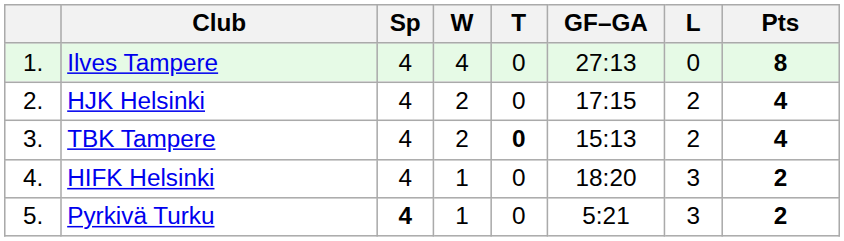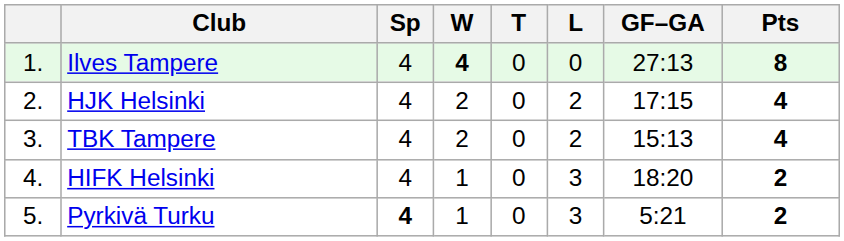 <table class="wikitable">
 <tr>
 <th width="30"></th>
 <th width="200">Club</th>
 <th width="30">Sp</th>
 <th width="30">W</th>
 <th width="30">T</th>
+<th width="30">L</th>
 <th width="70">GF–GA</th>
-<th width="30">L</th>
 <th width="70">Pts</th>
 </tr>
 <tr bgcolor="#e6fae6" align="center">
 <td>1.</td>
 <td align="left"><a href='#'>Ilves Tampere</a></td>
 <td>4</td>
-<td>4</td>
+<td><strong>4</strong></td>
+<td>0</td>
 <td>0</td>
 <td>27:13</td>
-<td>0</td>
 <td><strong>8</strong></td>
 </tr>
 <tr bgcolor="#FFFFFF" align="center">
 <td>2.</td>
 <td align="left"><a href='#'>HJK Helsinki</a></td>
 <td>4</td>
 <td>2</td>
 <td>0</td>
+<td>2</td>
 <td>17:15</td>
-<td>2</td>
 <td><strong>4</strong></td>
 </tr>
 <tr bgcolor="#FFFFFF" align="center">
 <td>3.</td>
 <td align="left"><a href='#'>TBK Tampere</a></td>
 <td>4</td>
 <td>2</td>
-<td><strong>0</strong></td>
+<td>0</td>
+<td>2</td>
 <td>15:13</td>
-<td>2</td>
 <td><strong>4</strong></td>
 </tr>
 <tr bgcolor="#FFFFFF" align="center">
 <td>4.</td>
 <td align="left"><a href='#'>HIFK Helsinki</a></td>
 <td>4</td>
 <td>1</td>
 <td>0</td>
+<td>3</td>
 <td>18:20</td>
-<td>3</td>
 <td><strong>2</strong></td>
 </tr>
 <tr bgcolor="#FFFFFF" align="center">
 <td>5.</td>
 <td align="left"><a href='#'>Pyrkivä Turku</a></td>
 <td><strong>4</strong></td>
 <td>1</td>
 <td>0</td>
+<td>3</td>
 <td>5:21</td>
-<td>3</td>
 <td><strong>2</strong></td>
 </tr>
 </table>
